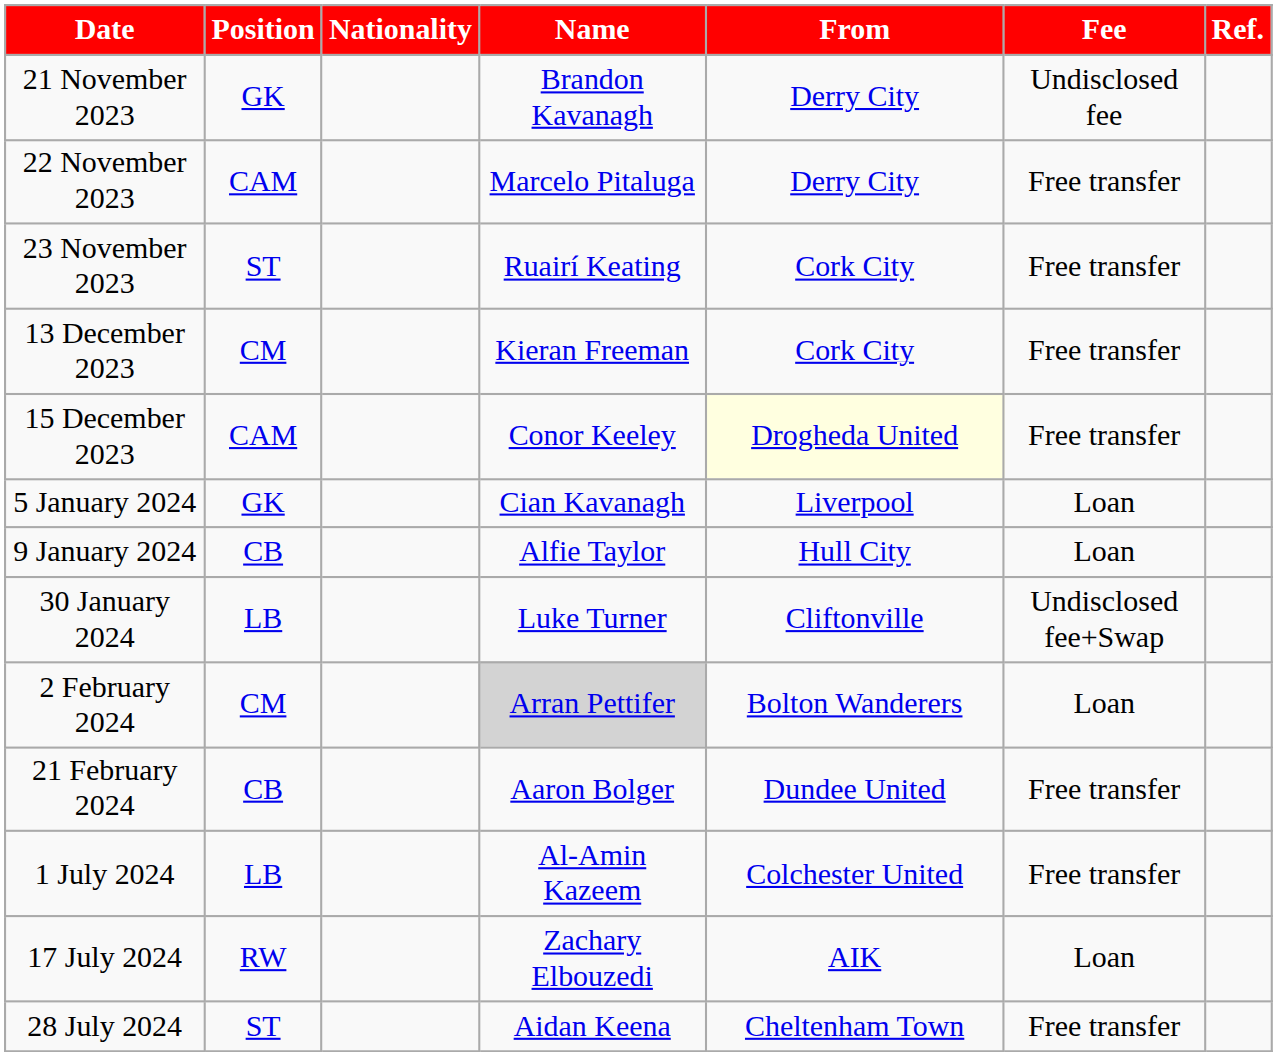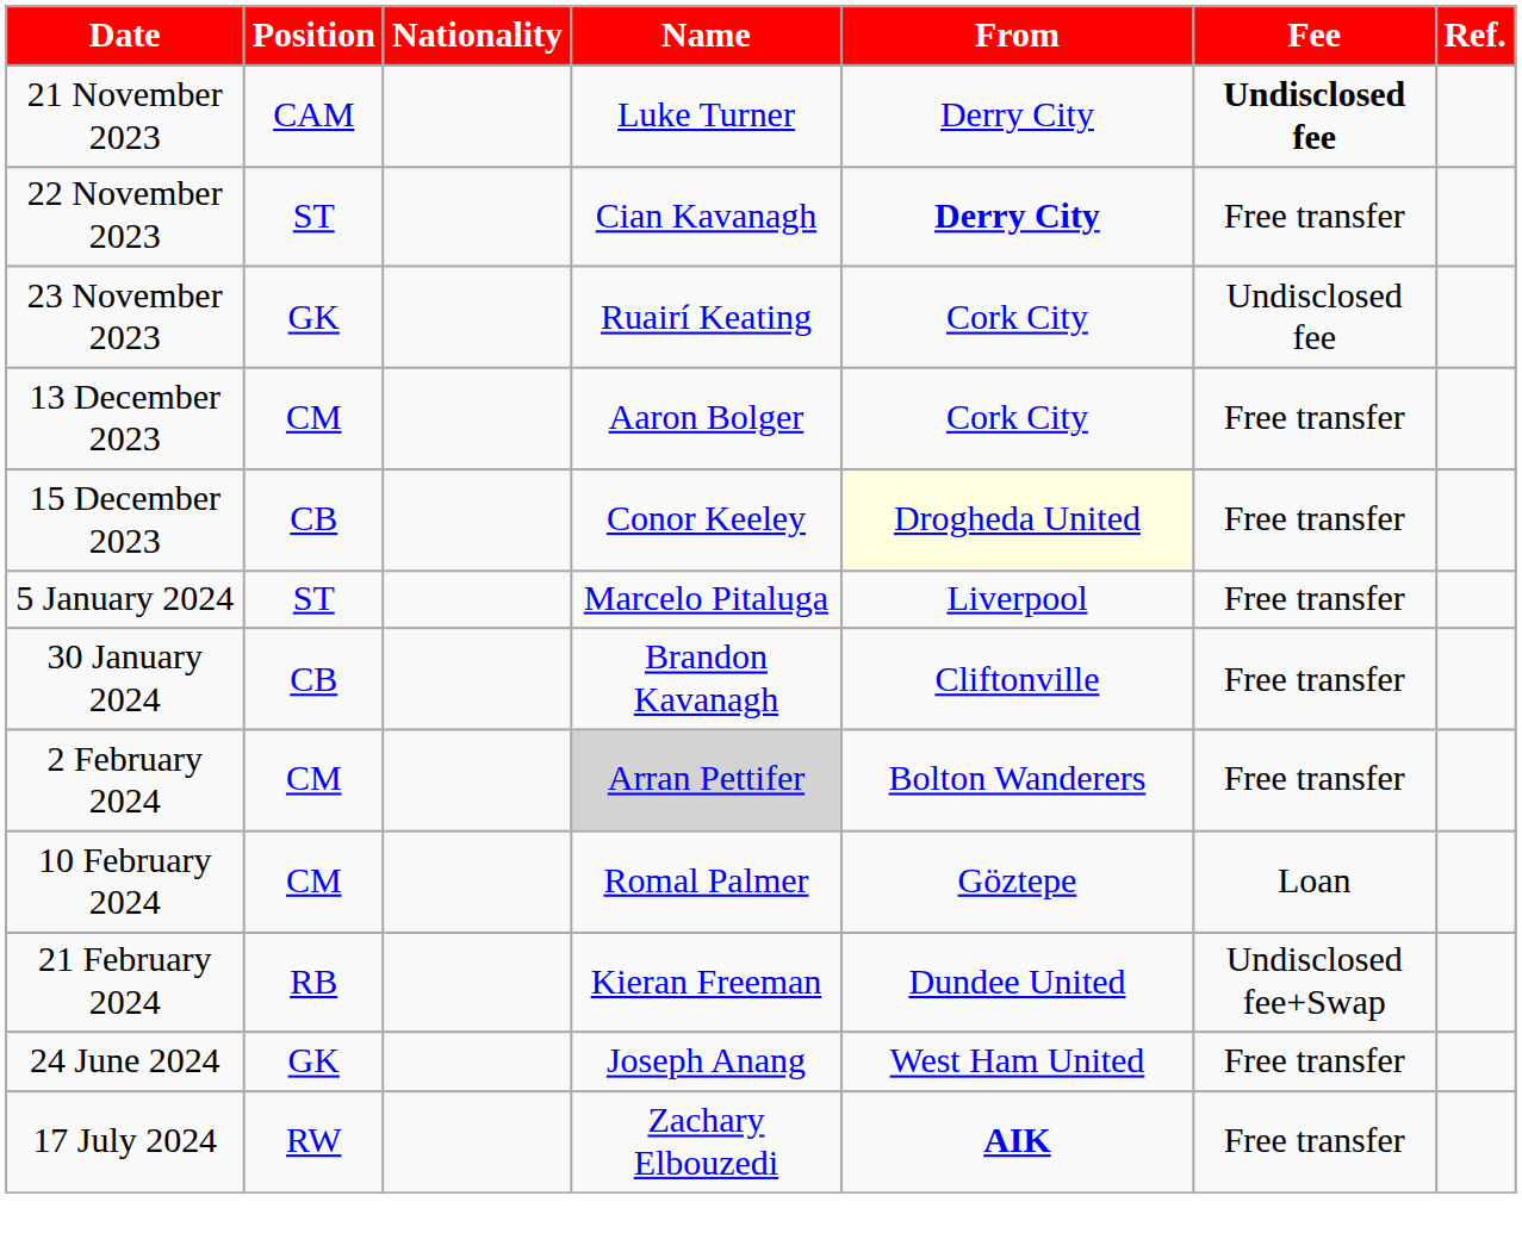 <table class="wikitable"  style="text-align:center; font-size:90%; ">
 <tr>
 <th style="background:red; color:#FFFFFF; width:120px;">Date</th>
 <th style="background:red; color:#FFFFFF; width:50px;">Position</th>
 <th style="background:red; color:#FFFFFF; width:50px;">Nationality</th>
 <th style="background:red; color:#FFFFFF; width:150px;">Name</th>
 <th style="background:red; color:#FFFFFF; width:210px;">From</th>
 <th style="background:red; color:#FFFFFF; width:110px;">Fee</th>
 <th style="background:red; color:#FFFFFF; width:25px;">Ref.</th>
 </tr>
 <tr>
 <td>21 November 2023</td>
-<td><a href='#'>GK</a></td>
+<td><a href='#'>CAM</a></td>
 <td></td>
-<td><a href='#'>Brandon Kavanagh</a></td>
+<td><a href='#'>Luke Turner</a></td>
 <td> <a href='#'>Derry City</a></td>
-<td>Undisclosed fee</td>
+<td><strong>Undisclosed fee</strong></td>
 <td></td>
 </tr>
 <tr>
 <td>22 November 2023</td>
-<td><a href='#'>CAM</a></td>
+<td><a href='#'>ST</a></td>
 <td></td>
-<td><a href='#'>Marcelo Pitaluga</a></td>
-<td> <a href='#'>Derry City</a></td>
+<td><a href='#'>Cian Kavanagh</a></td>
+<td><strong> <a href='#'>Derry City</a></strong></td>
 <td>Free transfer</td>
 <td></td>
 </tr>
 <tr>
 <td>23 November 2023</td>
-<td><a href='#'>ST</a></td>
+<td><a href='#'>GK</a></td>
 <td></td>
 <td><a href='#'>Ruairí Keating</a></td>
 <td> <a href='#'>Cork City</a></td>
-<td>Free transfer</td>
+<td>Undisclosed fee</td>
 <td></td>
 </tr>
 <tr>
 <td>13 December 2023</td>
 <td><a href='#'>CM</a></td>
 <td></td>
-<td><a href='#'>Kieran Freeman</a></td>
+<td><a href='#'>Aaron Bolger</a></td>
 <td> <a href='#'>Cork City</a></td>
 <td>Free transfer</td>
 <td></td>
 </tr>
 <tr>
 <td>15 December 2023</td>
-<td><a href='#'>CAM</a></td>
+<td><a href='#'>CB</a></td>
 <td></td>
 <td><a href='#'>Conor Keeley</a></td>
 <td style="background: lightyellow;"> <a href='#'>Drogheda United</a></td>
 <td>Free transfer</td>
 <td></td>
 </tr>
 <tr>
 <td>5 January 2024</td>
-<td><a href='#'>GK</a></td>
+<td><a href='#'>ST</a></td>
 <td></td>
-<td><a href='#'>Cian Kavanagh</a></td>
+<td><a href='#'>Marcelo Pitaluga</a></td>
 <td> <a href='#'>Liverpool</a></td>
-<td>Loan</td>
-<td></td>
-</tr>
-<tr>
-<td>9 January 2024</td>
-<td><a href='#'>CB</a></td>
-<td></td>
-<td><a href='#'>Alfie Taylor</a></td>
-<td> <a href='#'>Hull City</a></td>
-<td>Loan</td>
+<td>Free transfer</td>
 <td></td>
 </tr>
 <tr>
 <td>30 January 2024</td>
-<td><a href='#'>LB</a></td>
+<td><a href='#'>CB</a></td>
 <td></td>
-<td><a href='#'>Luke Turner</a></td>
+<td><a href='#'>Brandon Kavanagh</a></td>
 <td> <a href='#'>Cliftonville</a></td>
-<td>Undisclosed fee+Swap</td>
+<td>Free transfer</td>
 <td></td>
 </tr>
 <tr>
 <td>2 February 2024</td>
 <td><a href='#'>CM</a></td>
 <td></td>
 <td style="background: lightgrey;"><a href='#'>Arran Pettifer</a></td>
 <td> <a href='#'>Bolton Wanderers</a></td>
+<td>Free transfer</td>
+<td></td>
+</tr>
+<tr>
+<td>10 February 2024</td>
+<td><a href='#'>CM</a></td>
+<td></td>
+<td><a href='#'>Romal Palmer</a></td>
+<td> <a href='#'>Göztepe</a></td>
 <td>Loan</td>
 <td></td>
 </tr>
 <tr>
 <td>21 February 2024</td>
-<td><a href='#'>CB</a></td>
+<td><a href='#'>RB</a></td>
 <td></td>
-<td><a href='#'>Aaron Bolger</a></td>
+<td><a href='#'>Kieran Freeman</a></td>
 <td> <a href='#'>Dundee United</a></td>
-<td>Free transfer</td>
+<td>Undisclosed fee+Swap</td>
 <td></td>
 </tr>
 <tr>
-<td>1 July 2024</td>
-<td><a href='#'>LB</a></td>
+<td>24 June 2024</td>
+<td><a href='#'>GK</a></td>
 <td></td>
-<td><a href='#'>Al-Amin Kazeem</a></td>
-<td> <a href='#'>Colchester United</a></td>
+<td><a href='#'>Joseph Anang</a></td>
+<td> <a href='#'>West Ham United</a></td>
 <td>Free transfer</td>
 <td></td>
 </tr>
 <tr>
 <td>17 July 2024</td>
 <td><a href='#'>RW</a></td>
 <td></td>
 <td><a href='#'>Zachary Elbouzedi</a></td>
-<td> <a href='#'>AIK</a></td>
-<td>Loan</td>
-<td></td>
-</tr>
-<tr>
-<td>28 July 2024</td>
-<td><a href='#'>ST</a></td>
-<td></td>
-<td><a href='#'>Aidan Keena</a></td>
-<td> <a href='#'>Cheltenham Town</a></td>
+<td><strong> <a href='#'>AIK</a></strong></td>
 <td>Free transfer</td>
 <td></td>
 </tr>
 </table>
